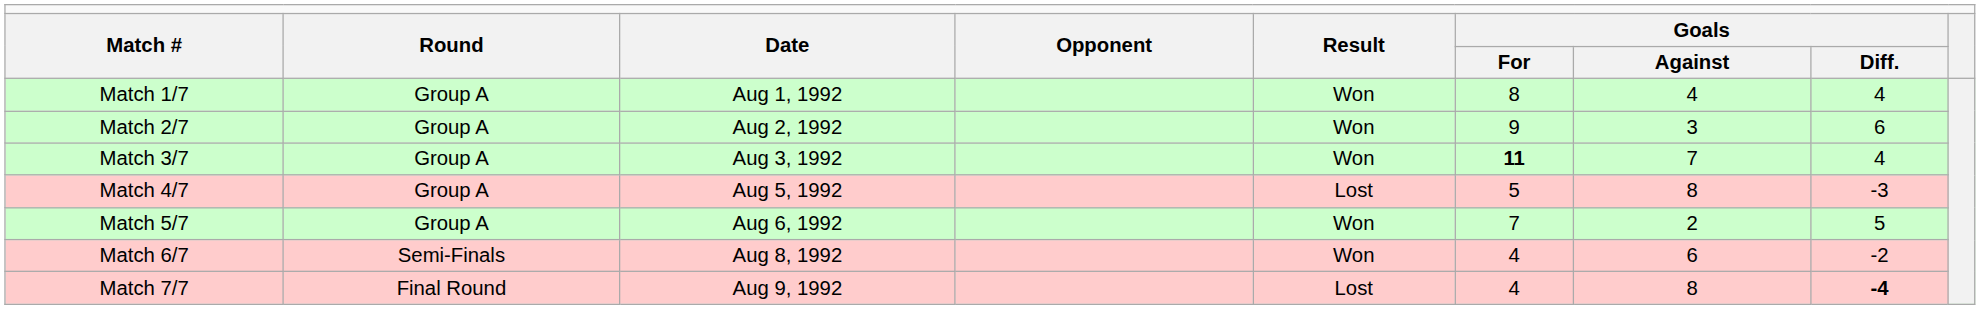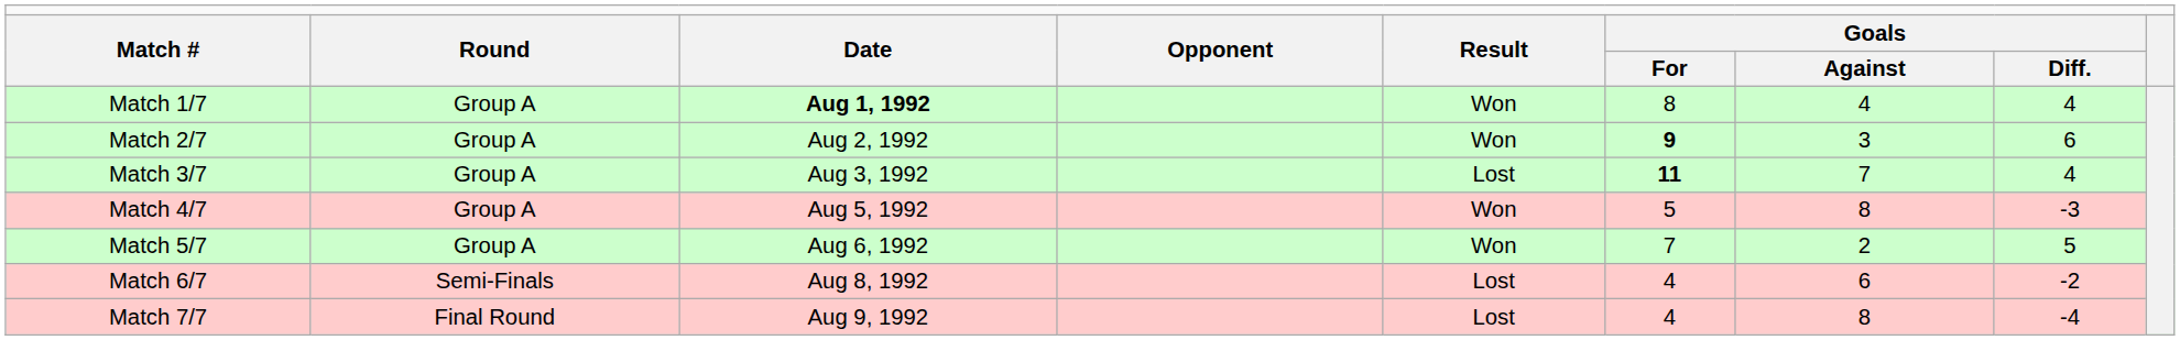 <table class="wikitable" style="text-align: center; width: 98%; font-size: 100%; margin-left: 1em;">
 <tr>
 <td colspan="10"></td>
 </tr>
 <tr>
 <th rowspan="2">Match #</th>
 <th rowspan="2">Round</th>
 <th rowspan="2">Date</th>
 <th rowspan="2">Opponent</th>
 <th rowspan="2">Result</th>
 <th colspan="3">Goals</th>
 <th rowspan="2"></th>
 </tr>
 <tr>
 <th>For</th>
 <th>Against</th>
 <th>Diff.</th>
 </tr>
 <tr style="background: #cfc;">
 <td>Match 1/7</td>
 <td>Group A</td>
-<td>Aug 1, 1992</td>
+<td><strong>Aug 1, 1992</strong></td>
 <td></td>
 <td>Won</td>
 <td>8</td>
 <td>4</td>
 <td>4</td>
 <td rowspan="7" style="background: #f2f2f2;"></td>
 </tr>
 <tr style="background: #cfc;">
 <td>Match 2/7</td>
 <td>Group A</td>
 <td>Aug 2, 1992</td>
 <td></td>
 <td>Won</td>
-<td>9</td>
+<td><strong>9</strong></td>
 <td>3</td>
 <td>6</td>
 </tr>
 <tr style="background: #cfc;">
 <td>Match 3/7</td>
 <td>Group A</td>
 <td>Aug 3, 1992</td>
 <td></td>
-<td>Won</td>
+<td>Lost</td>
 <td><strong>11</strong></td>
 <td>7</td>
 <td>4</td>
 </tr>
 <tr style="background: #fcc;">
 <td>Match 4/7</td>
 <td>Group A</td>
 <td>Aug 5, 1992</td>
 <td></td>
-<td>Lost</td>
+<td>Won</td>
 <td>5</td>
 <td>8</td>
 <td>-3</td>
 </tr>
 <tr style="background: #cfc;">
 <td>Match 5/7</td>
 <td>Group A</td>
 <td>Aug 6, 1992</td>
 <td></td>
 <td>Won</td>
 <td>7</td>
 <td>2</td>
 <td>5</td>
 </tr>
 <tr style="background: #fcc;">
 <td>Match 6/7</td>
 <td>Semi-Finals</td>
 <td>Aug 8, 1992</td>
 <td></td>
-<td>Won</td>
+<td>Lost</td>
 <td>4</td>
 <td>6</td>
 <td>-2</td>
 </tr>
 <tr style="background: #fcc;">
 <td>Match 7/7</td>
 <td>Final Round</td>
 <td>Aug 9, 1992</td>
 <td></td>
 <td>Lost</td>
 <td>4</td>
 <td>8</td>
-<td><strong>-4</strong></td>
+<td>-4</td>
 </tr>
 </table>
